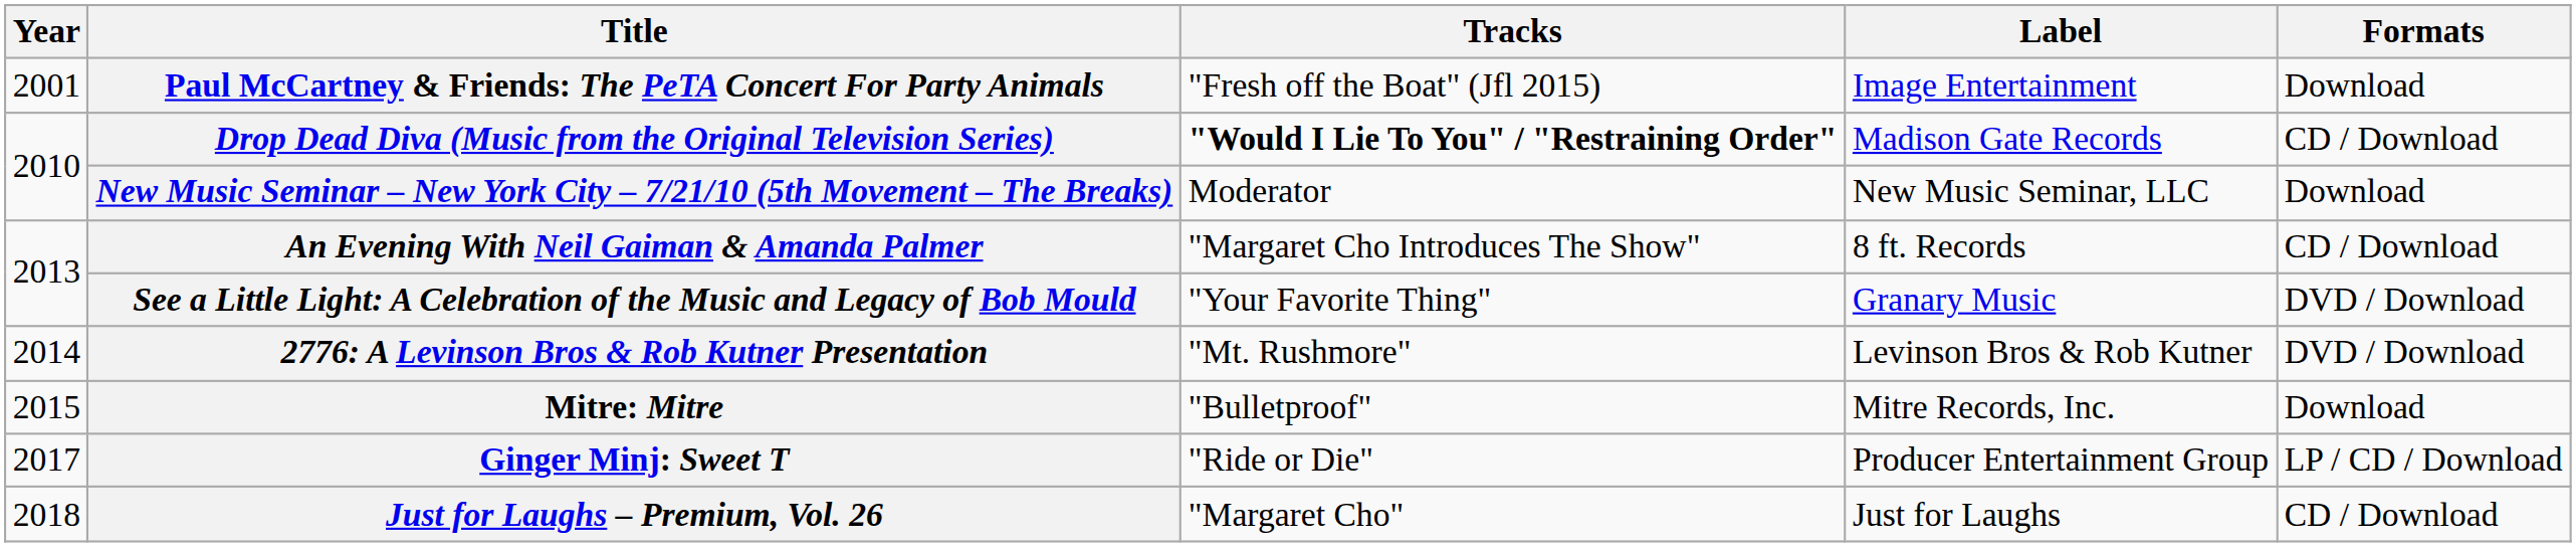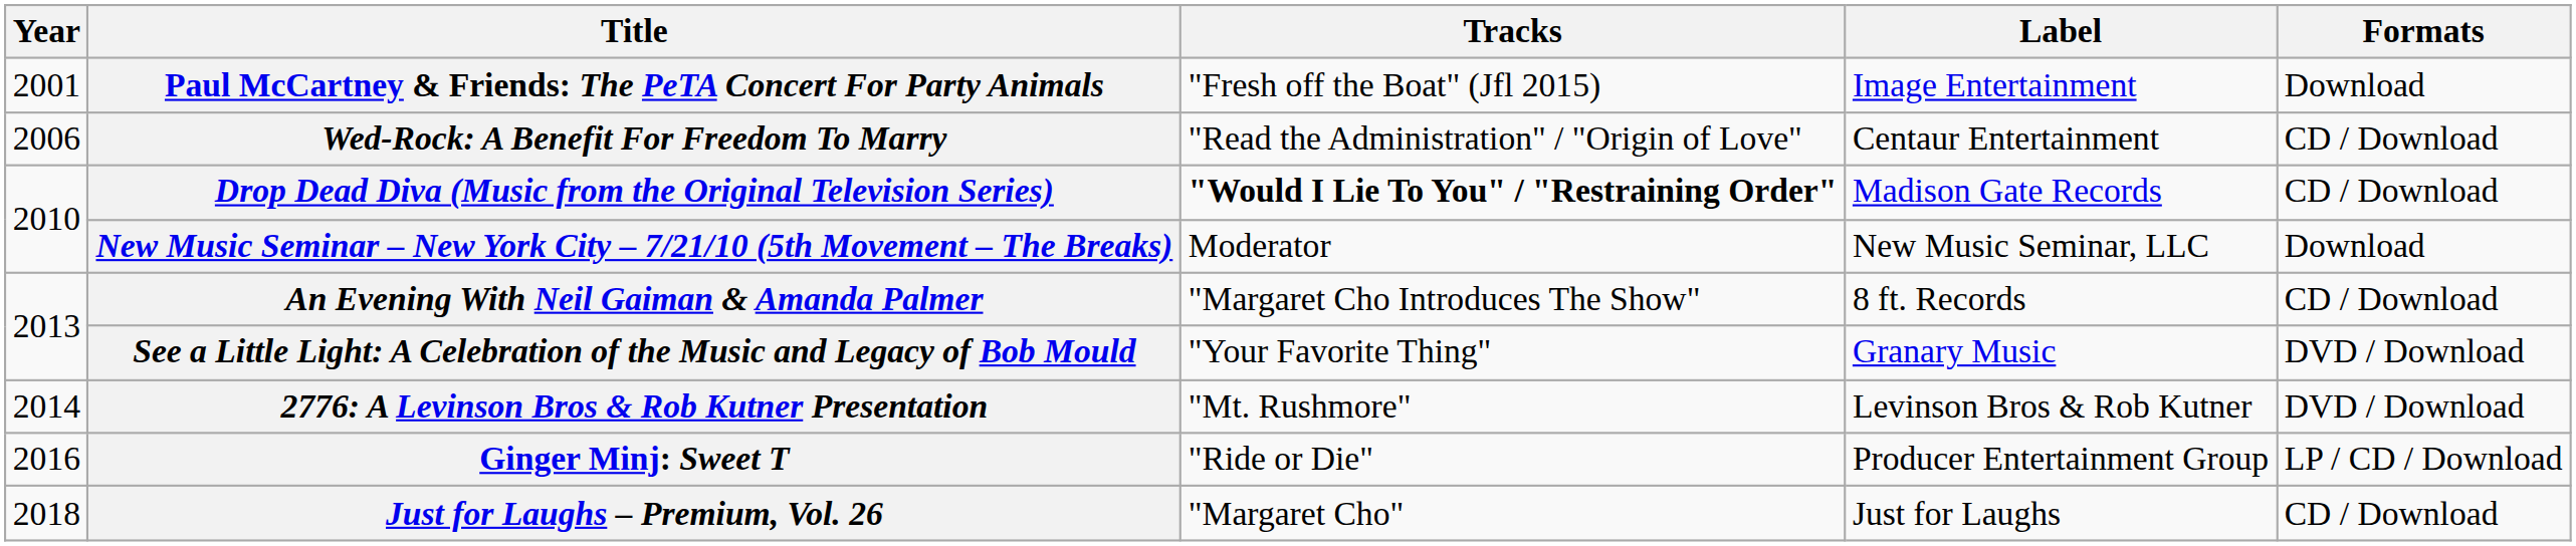 <table class="wikitable plainrowheaders">
 <tr>
 <th scope="col" style="">Year</th>
 <th scope="col" style="">Title</th>
 <th scope="col" style="">Tracks</th>
 <th scope="col" style="">Label</th>
 <th scope="col" style="">Formats</th>
 </tr>
 <tr>
 <td>2001</td>
 <th scope="row"><a href='#'>Paul McCartney</a> & Friends: <em>The <a href='#'>PeTA</a> Concert For Party Animals</em></th>
 <td>"Fresh off the Boat" (Jfl 2015)</td>
 <td><a href='#'>Image Entertainment</a></td>
 <td>Download</td>
+</tr>
+<tr>
+<td>2006</td>
+<th scope="row"><em>Wed-Rock: A Benefit For Freedom To Marry</em></th>
+<td>"Read the Administration" / "Origin of Love"</td>
+<td>Centaur Entertainment</td>
+<td>CD / Download</td>
 </tr>
 <tr>
 <td rowspan="2">2010</td>
 <th scope="row"><em><a href='#'>Drop Dead Diva (Music from the Original Television Series)</a></em></th>
 <td><strong>"Would I Lie To You" / "Restraining Order"</strong></td>
 <td><a href='#'>Madison Gate Records</a></td>
 <td>CD / Download</td>
 </tr>
 <tr>
 <th scope="row"><em><a href='#'>New Music Seminar – New York City – 7/21/10 (5th Movement – The Breaks)</a></em></th>
 <td>Moderator</td>
 <td>New Music Seminar, LLC</td>
 <td>Download</td>
 </tr>
 <tr>
 <td rowspan="2">2013</td>
 <th scope="row"><em>An Evening With <a href='#'>Neil Gaiman</a> & <a href='#'>Amanda Palmer</a></em></th>
 <td>"Margaret Cho Introduces The Show"</td>
 <td>8 ft. Records</td>
 <td>CD / Download</td>
 </tr>
 <tr>
 <th scope="row"><em>See a Little Light: A Celebration of the Music and Legacy of <a href='#'>Bob Mould</a></em></th>
 <td>"Your Favorite Thing"</td>
 <td><a href='#'>Granary Music</a></td>
 <td>DVD / Download</td>
 </tr>
 <tr>
 <td>2014</td>
 <th scope="row"><em>2776: A <a href='#'>Levinson Bros & Rob Kutner</a> Presentation</em></th>
 <td>"Mt. Rushmore"</td>
 <td>Levinson Bros & Rob Kutner</td>
 <td>DVD / Download</td>
 </tr>
 <tr>
-<td>2015</td>
-<th scope="row">Mitre: <em>Mitre</em></th>
-<td>"Bulletproof"</td>
-<td>Mitre Records, Inc.</td>
-<td>Download</td>
-</tr>
-<tr>
-<td>2017</td>
+<td>2016</td>
 <th scope="row"><a href='#'>Ginger Minj</a>: <em>Sweet T</em></th>
 <td>"Ride or Die"</td>
 <td>Producer Entertainment Group</td>
 <td>LP / CD / Download</td>
 </tr>
 <tr>
 <td>2018</td>
 <th scope="row"><em><a href='#'>Just for Laughs</a> – Premium, Vol. 26</em></th>
 <td>"Margaret Cho"</td>
 <td>Just for Laughs</td>
 <td>CD / Download</td>
 </tr>
 </table>
